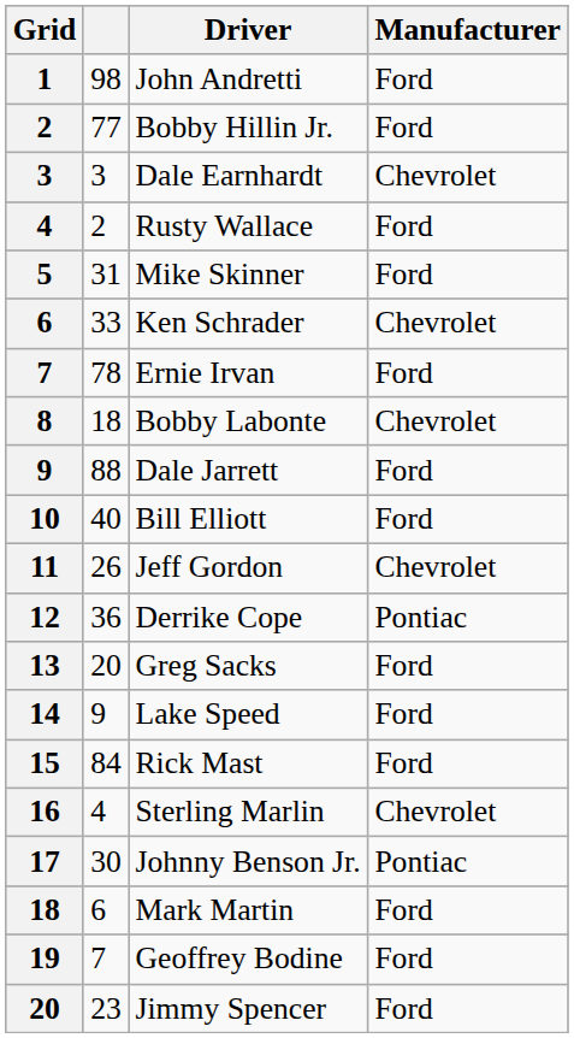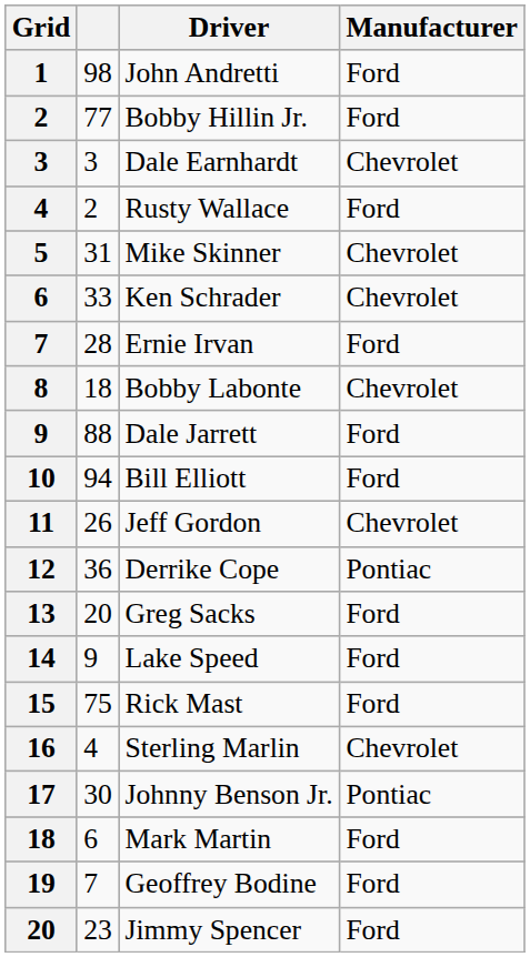 <table class="wikitable">
 <tr>
 <th>Grid</th>
 <th></th>
 <th>Driver</th>
 <th>Manufacturer</th>
 </tr>
 <tr>
 <th>1</th>
 <td>98</td>
 <td>John Andretti</td>
 <td>Ford</td>
 </tr>
 <tr>
 <th>2</th>
 <td>77</td>
 <td>Bobby Hillin Jr.</td>
 <td>Ford</td>
 </tr>
 <tr>
 <th>3</th>
 <td>3</td>
 <td>Dale Earnhardt</td>
 <td>Chevrolet</td>
 </tr>
 <tr>
 <th>4</th>
 <td>2</td>
 <td>Rusty Wallace</td>
 <td>Ford</td>
 </tr>
 <tr>
 <th>5</th>
 <td>31</td>
 <td>Mike Skinner</td>
-<td>Ford</td>
+<td>Chevrolet</td>
 </tr>
 <tr>
 <th>6</th>
 <td>33</td>
 <td>Ken Schrader</td>
 <td>Chevrolet</td>
 </tr>
 <tr>
 <th>7</th>
-<td>78</td>
+<td>28</td>
 <td>Ernie Irvan</td>
 <td>Ford</td>
 </tr>
 <tr>
 <th>8</th>
 <td>18</td>
 <td>Bobby Labonte</td>
 <td>Chevrolet</td>
 </tr>
 <tr>
 <th>9</th>
 <td>88</td>
 <td>Dale Jarrett</td>
 <td>Ford</td>
 </tr>
 <tr>
 <th>10</th>
-<td>40</td>
+<td>94</td>
 <td>Bill Elliott</td>
 <td>Ford</td>
 </tr>
 <tr>
 <th>11</th>
 <td>26</td>
 <td>Jeff Gordon</td>
 <td>Chevrolet</td>
 </tr>
 <tr>
 <th>12</th>
 <td>36</td>
 <td>Derrike Cope</td>
 <td>Pontiac</td>
 </tr>
 <tr>
 <th>13</th>
 <td>20</td>
 <td>Greg Sacks</td>
 <td>Ford</td>
 </tr>
 <tr>
 <th>14</th>
 <td>9</td>
 <td>Lake Speed</td>
 <td>Ford</td>
 </tr>
 <tr>
 <th>15</th>
-<td>84</td>
+<td>75</td>
 <td>Rick Mast</td>
 <td>Ford</td>
 </tr>
 <tr>
 <th>16</th>
 <td>4</td>
 <td>Sterling Marlin</td>
 <td>Chevrolet</td>
 </tr>
 <tr>
 <th>17</th>
 <td>30</td>
 <td>Johnny Benson Jr.</td>
 <td>Pontiac</td>
 </tr>
 <tr>
 <th>18</th>
 <td>6</td>
 <td>Mark Martin</td>
 <td>Ford</td>
 </tr>
 <tr>
 <th>19</th>
 <td>7</td>
 <td>Geoffrey Bodine</td>
 <td>Ford</td>
 </tr>
 <tr>
 <th>20</th>
 <td>23</td>
 <td>Jimmy Spencer</td>
 <td>Ford</td>
 </tr>
 </table>
